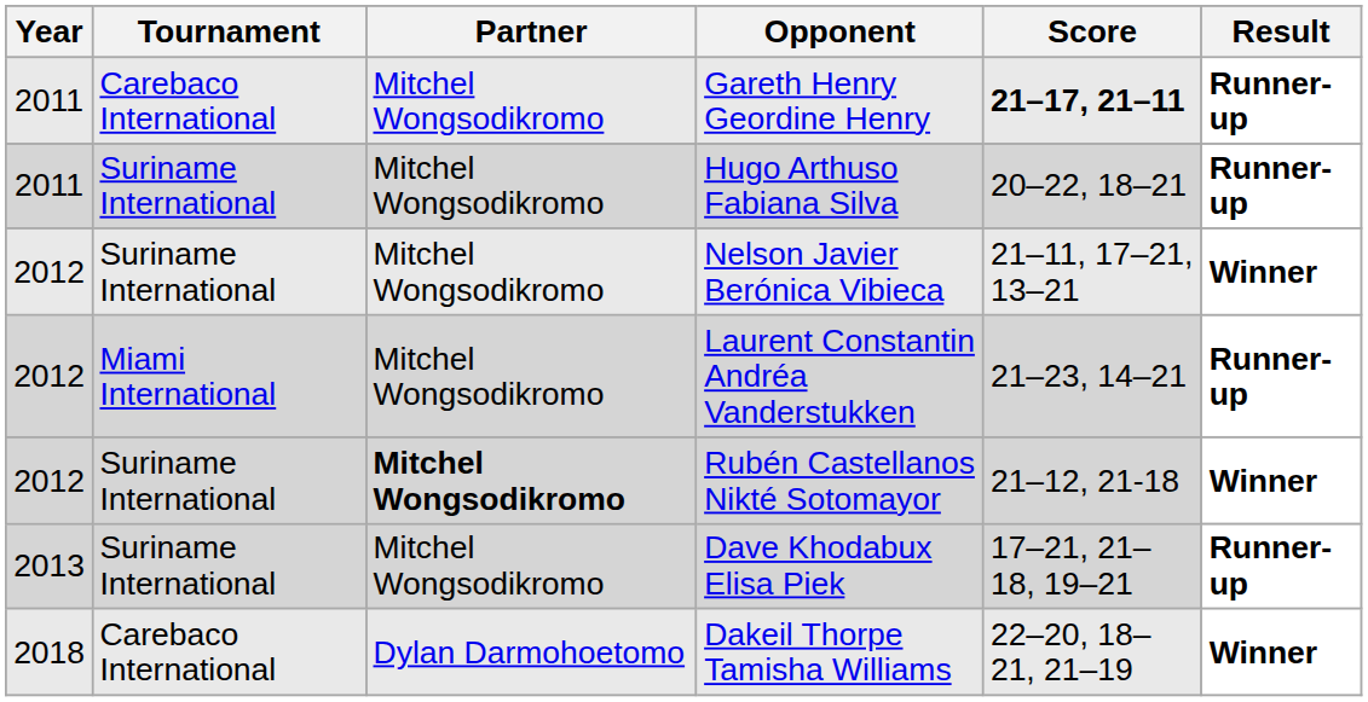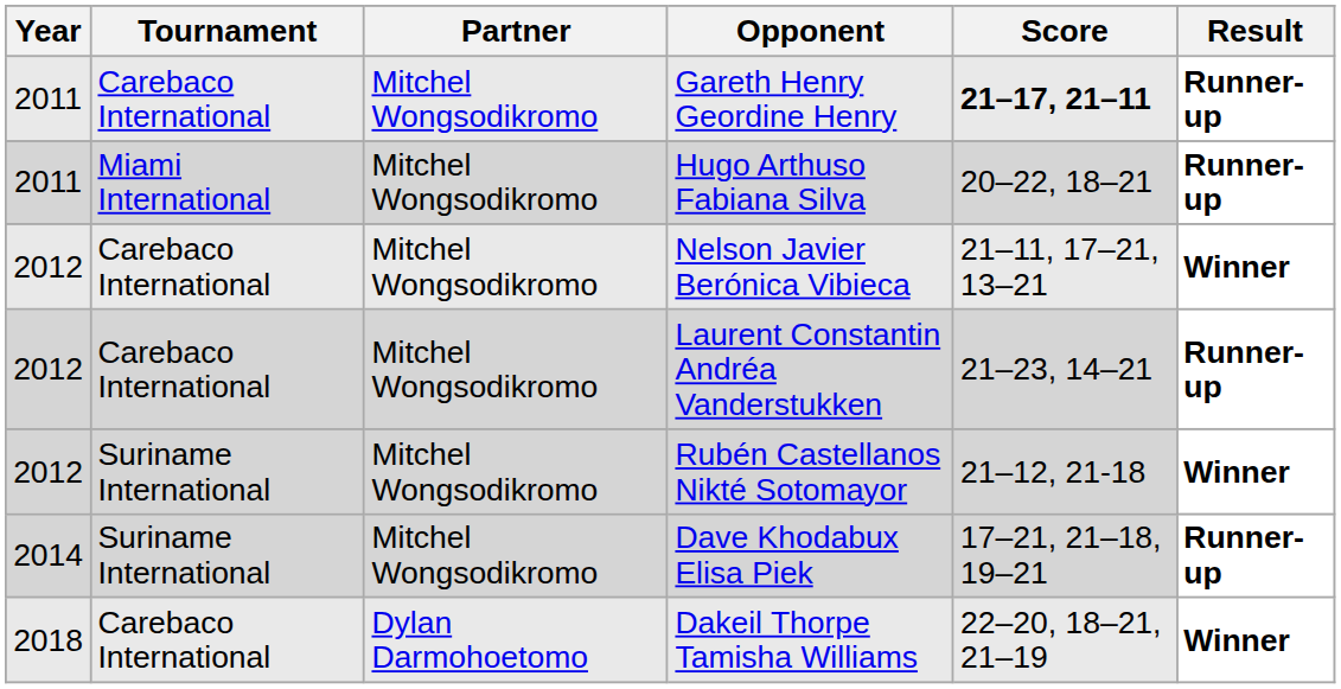 <table class="sortable wikitable" style="font-size: 90%;">
 <tr>
 <th>Year</th>
 <th>Tournament</th>
 <th>Partner</th>
 <th>Opponent</th>
 <th>Score</th>
 <th>Result</th>
 </tr>
 <tr style="background:#E9E9E9">
 <td align="center">2011</td>
 <td align="left"><a href='#'>Carebaco International</a></td>
 <td align="left"> <a href='#'>Mitchel Wongsodikromo</a></td>
 <td align="left"> <a href='#'>Gareth Henry</a><br> <a href='#'>Geordine Henry</a></td>
 <td align="left"><strong>21–17, 21–11</strong></td>
 <td style="text-align:left; background:white"> <strong>Runner-up</strong></td>
 </tr>
 <tr style="background:#D5D5D5">
 <td align="center">2011</td>
-<td align="left"><a href='#'>Suriname International</a></td>
+<td align="left"><a href='#'>Miami International</a></td>
 <td align="left"> Mitchel Wongsodikromo</td>
 <td align="left"> <a href='#'>Hugo Arthuso</a><br> <a href='#'>Fabiana Silva</a></td>
 <td align="left">20–22, 18–21</td>
 <td style="text-align:left; background:white"> <strong>Runner-up</strong></td>
 </tr>
 <tr style="background:#E9E9E9">
 <td align="center">2012</td>
-<td align="left">Suriname International</td>
+<td align="left">Carebaco International</td>
 <td align="left"> Mitchel Wongsodikromo</td>
 <td align="left"> <a href='#'>Nelson Javier</a><br> <a href='#'>Berónica Vibieca</a></td>
 <td align="left">21–11, 17–21, 13–21</td>
 <td style="text-align:left; background:white"> <strong>Winner</strong></td>
 </tr>
 <tr style="background:#D5D5D5">
 <td align="center">2012</td>
-<td align="left"><a href='#'>Miami International</a></td>
+<td align="left">Carebaco International</td>
 <td align="left"> Mitchel Wongsodikromo</td>
 <td align="left"> <a href='#'>Laurent Constantin</a><br> <a href='#'>Andréa Vanderstukken</a></td>
 <td align="left">21–23, 14–21</td>
 <td style="text-align:left; background:white"> <strong>Runner-up</strong></td>
 </tr>
 <tr style="background:#D5D5D5">
 <td align="center">2012</td>
 <td align="left">Suriname International</td>
-<td align="left"><strong> Mitchel Wongsodikromo</strong></td>
+<td align="left"> Mitchel Wongsodikromo</td>
 <td align="left"> <a href='#'>Rubén Castellanos</a><br> <a href='#'>Nikté Sotomayor</a></td>
 <td align="left">21–12, 21-18</td>
 <td style="text-align:left; background:white"> <strong>Winner</strong></td>
 </tr>
 <tr style="background:#D5D5D5">
-<td align="center">2013</td>
+<td align="center">2014</td>
 <td align="left">Suriname International</td>
 <td align="left"> Mitchel Wongsodikromo</td>
 <td align="left"> <a href='#'>Dave Khodabux</a><br> <a href='#'>Elisa Piek</a></td>
 <td align="left">17–21, 21–18, 19–21</td>
 <td style="text-align:left; background:white"> <strong>Runner-up</strong></td>
 </tr>
 <tr style="background:#E9E9E9">
 <td align="center">2018</td>
 <td align="left">Carebaco International</td>
 <td align="left"> <a href='#'>Dylan Darmohoetomo</a></td>
 <td align="left"> <a href='#'>Dakeil Thorpe</a><br> <a href='#'>Tamisha Williams</a></td>
 <td align="left">22–20, 18–21, 21–19</td>
 <td style="text-align:left; background:white"> <strong>Winner</strong></td>
 </tr>
 </table>
